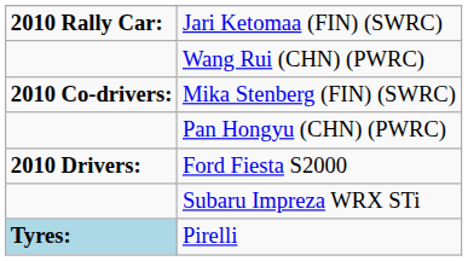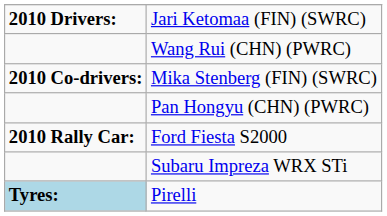 <table class="wikitable">
 <tr>
 </tr>
 <tr>
-<td><strong>2010 Rally Car:</strong></td>
+<td><strong>2010 Drivers:</strong></td>
 <td><a href='#'>Jari Ketomaa</a> (FIN) (SWRC)</td>
 </tr>
 <tr>
 <td></td>
 <td><a href='#'>Wang Rui</a> (CHN) (PWRC)</td>
 </tr>
 <tr>
 <td><strong>2010 Co-drivers:</strong></td>
 <td><a href='#'>Mika Stenberg</a> (FIN) (SWRC)</td>
 </tr>
 <tr>
 <td></td>
 <td><a href='#'>Pan Hongyu</a> (CHN) (PWRC)</td>
 </tr>
 <tr>
-<td><strong>2010 Drivers:</strong></td>
+<td><strong>2010 Rally Car:</strong></td>
 <td><a href='#'>Ford Fiesta</a> S2000</td>
 </tr>
 <tr>
 <td></td>
 <td><a href='#'>Subaru Impreza</a> WRX STi</td>
 </tr>
 <tr>
 <td style="background: lightblue;"><strong>Tyres:</strong></td>
 <td><a href='#'>Pirelli</a></td>
 </tr>
 </table>
